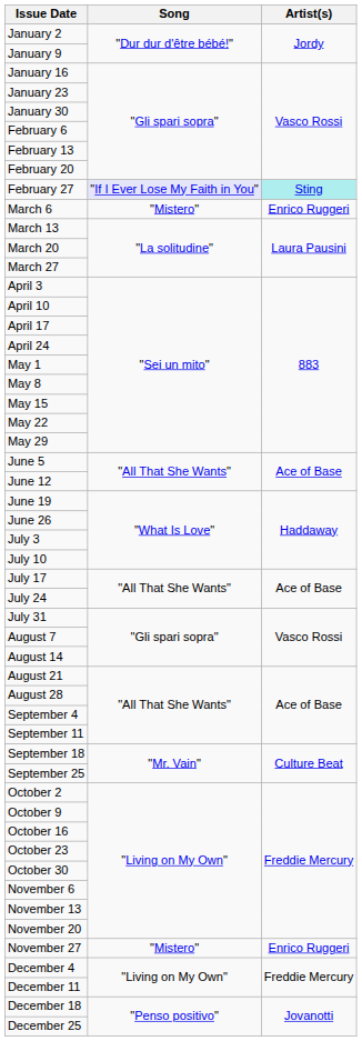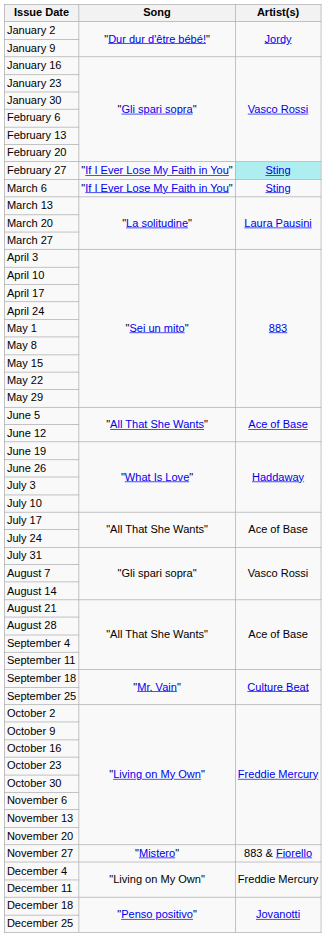 <table class="wikitable">
 <tr>
 <th align="center">Issue Date</th>
 <th align="center">Song</th>
 <th align="center">Artist(s)</th>
 </tr>
 <tr>
 <td align="left">January 2</td>
 <td align="center" rowspan="2">"<a href='#'>Dur dur d'être bébé!</a>"</td>
 <td align="center" rowspan="2"><a href='#'>Jordy</a></td>
 </tr>
 <tr>
 <td>January 9</td>
 </tr>
 <tr>
 <td align="left">January 16</td>
 <td align="center" rowspan="6">"<a href='#'>Gli spari sopra</a>"</td>
 <td align="center" rowspan="6"><a href='#'>Vasco Rossi</a></td>
 </tr>
 <tr>
 <td>January 23</td>
 </tr>
 <tr>
 <td>January 30</td>
 </tr>
 <tr>
 <td>February 6</td>
 </tr>
 <tr>
 <td>February 13</td>
 </tr>
 <tr>
 <td>February 20</td>
 </tr>
 <tr>
 <td align="left">February 27</td>
-<td align="center" rowspan="1" style="background: lavender;">"<a href='#'>If I Ever Lose My Faith in You</a>"</td>
+<td align="center" rowspan="1">"<a href='#'>If I Ever Lose My Faith in You</a>"</td>
 <td align="center" rowspan="1" style="background: paleturquoise;"><a href='#'>Sting</a></td>
 </tr>
 <tr>
 <td align="left">March 6</td>
-<td align="center" rowspan="1">"<a href='#'>Mistero</a>"</td>
-<td align="center" rowspan="1"><a href='#'>Enrico Ruggeri</a></td>
+<td align="center" rowspan="1">"<a href='#'>If I Ever Lose My Faith in You</a>"</td>
+<td align="center" rowspan="1"><a href='#'>Sting</a></td>
 </tr>
 <tr>
 <td align="left">March 13</td>
 <td align="center" rowspan="3">"<a href='#'>La solitudine</a>"</td>
 <td align="center" rowspan="3"><a href='#'>Laura Pausini</a></td>
 </tr>
 <tr>
 <td>March 20</td>
 </tr>
 <tr>
 <td>March 27</td>
 </tr>
 <tr>
 <td align="left">April 3</td>
 <td align="center" rowspan="9">"<a href='#'>Sei un mito</a>"</td>
 <td align="center" rowspan="9"><a href='#'>883</a></td>
 </tr>
 <tr>
 <td>April 10</td>
 </tr>
 <tr>
 <td>April 17</td>
 </tr>
 <tr>
 <td>April 24</td>
 </tr>
 <tr>
 <td>May 1</td>
 </tr>
 <tr>
 <td>May 8</td>
 </tr>
 <tr>
 <td>May 15</td>
 </tr>
 <tr>
 <td>May 22</td>
 </tr>
 <tr>
 <td>May 29</td>
 </tr>
 <tr>
 <td align="left">June 5</td>
 <td align="center" rowspan="2">"<a href='#'>All That She Wants</a>"</td>
 <td align="center" rowspan="2"><a href='#'>Ace of Base</a></td>
 </tr>
 <tr>
 <td>June 12</td>
 </tr>
 <tr>
 <td align="left">June 19</td>
 <td align="center" rowspan="4">"<a href='#'>What Is Love</a>"</td>
 <td align="center" rowspan="4"><a href='#'>Haddaway</a></td>
 </tr>
 <tr>
 <td>June 26</td>
 </tr>
 <tr>
 <td>July 3</td>
 </tr>
 <tr>
 <td>July 10</td>
 </tr>
 <tr>
 <td align="left">July 17</td>
 <td align="center" rowspan="2">"All That She Wants"</td>
 <td align="center" rowspan="2">Ace of Base</td>
 </tr>
 <tr>
 <td>July 24</td>
 </tr>
 <tr>
 <td align="left">July 31</td>
 <td align="center" rowspan="3">"Gli spari sopra"</td>
 <td align="center" rowspan="3">Vasco Rossi</td>
 </tr>
 <tr>
 <td>August 7</td>
 </tr>
 <tr>
 <td>August 14</td>
 </tr>
 <tr>
 <td align="left">August 21</td>
 <td align="center" rowspan="4">"All That She Wants"</td>
 <td align="center" rowspan="4">Ace of Base</td>
 </tr>
 <tr>
 <td>August 28</td>
 </tr>
 <tr>
 <td>September 4</td>
 </tr>
 <tr>
 <td>September 11</td>
 </tr>
 <tr>
 <td align="left">September 18</td>
 <td align="center" rowspan="2">"<a href='#'>Mr. Vain</a>"</td>
 <td align="center" rowspan="2"><a href='#'>Culture Beat</a></td>
 </tr>
 <tr>
 <td>September 25</td>
 </tr>
 <tr>
 <td align="left">October 2</td>
 <td align="center" rowspan="8">"<a href='#'>Living on My Own</a>"</td>
 <td align="center" rowspan="8"><a href='#'>Freddie Mercury</a></td>
 </tr>
 <tr>
 <td>October 9</td>
 </tr>
 <tr>
 <td>October 16</td>
 </tr>
 <tr>
 <td>October 23</td>
 </tr>
 <tr>
 <td>October 30</td>
 </tr>
 <tr>
 <td>November 6</td>
 </tr>
 <tr>
 <td>November 13</td>
 </tr>
 <tr>
 <td>November 20</td>
 </tr>
 <tr>
 <td align="left">November 27</td>
 <td align="center" rowspan="1">"<a href='#'>Mistero</a>"</td>
-<td align="center" rowspan="1"><a href='#'>Enrico Ruggeri</a></td>
+<td align="center" rowspan="1">883 & <a href='#'>Fiorello</a></td>
 </tr>
 <tr>
 <td align="left">December 4</td>
 <td align="center" rowspan="2">"Living on My Own"</td>
 <td align="center" rowspan="2">Freddie Mercury</td>
 </tr>
 <tr>
 <td>December 11</td>
 </tr>
 <tr>
 <td align="left">December 18</td>
 <td align="center" rowspan="2">"<a href='#'>Penso positivo</a>"</td>
 <td align="center" rowspan="2"><a href='#'>Jovanotti</a></td>
 </tr>
 <tr>
 <td>December 25</td>
 </tr>
 </table>
